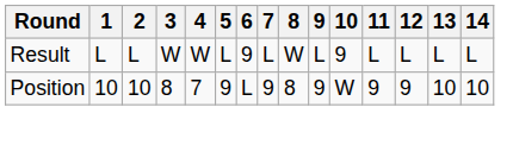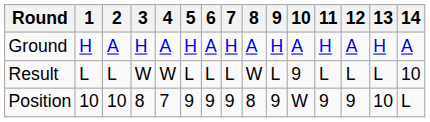 <table class="wikitable">
 <tr>
 <th>Round</th>
 <th>1</th>
 <th>2</th>
 <th>3</th>
 <th>4</th>
 <th>5</th>
 <th>6</th>
 <th>7</th>
 <th>8</th>
 <th>9</th>
 <th>10</th>
 <th>11</th>
 <th>12</th>
 <th>13</th>
 <th>14</th>
 </tr>
 <tr>
+<td>Ground</td>
+<td><a href='#'>H</a></td>
+<td><a href='#'>A</a></td>
+<td><a href='#'>H</a></td>
+<td><a href='#'>A</a></td>
+<td><a href='#'>H</a></td>
+<td><a href='#'>A</a></td>
+<td><a href='#'>H</a></td>
+<td><a href='#'>A</a></td>
+<td><a href='#'>H</a></td>
+<td><a href='#'>A</a></td>
+<td><a href='#'>H</a></td>
+<td><a href='#'>A</a></td>
+<td><a href='#'>H</a></td>
+<td><a href='#'>A</a></td>
+</tr>
+<tr>
 <td>Result</td>
 <td>L</td>
 <td>L</td>
 <td>W</td>
 <td>W</td>
 <td>L</td>
-<td>9</td>
+<td>L</td>
 <td>L</td>
 <td>W</td>
 <td>L</td>
 <td>9</td>
 <td>L</td>
 <td>L</td>
 <td>L</td>
-<td>L</td>
+<td>10</td>
 </tr>
 <tr>
 <td>Position</td>
 <td>10</td>
 <td>10</td>
 <td>8</td>
 <td>7</td>
 <td>9</td>
-<td>L</td>
+<td>9</td>
 <td>9</td>
 <td>8</td>
 <td>9</td>
 <td>W</td>
 <td>9</td>
 <td>9</td>
 <td>10</td>
-<td>10</td>
+<td>L</td>
 </tr>
 </table>
